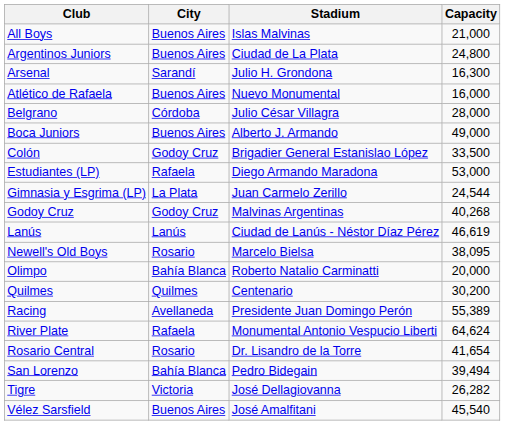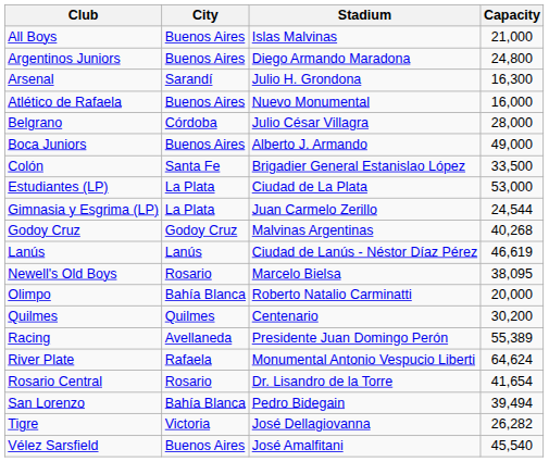 <table class="wikitable sortable">
 <tr>
 <th>Club</th>
 <th>City</th>
 <th>Stadium</th>
 <th>Capacity</th>
 </tr>
 <tr>
 <td><a href='#'>All Boys</a></td>
 <td><a href='#'>Buenos Aires</a></td>
 <td><a href='#'>Islas Malvinas</a></td>
 <td align="center">21,000</td>
 </tr>
 <tr>
 <td><a href='#'>Argentinos Juniors</a></td>
 <td><a href='#'>Buenos Aires</a></td>
-<td><a href='#'>Ciudad de La Plata</a></td>
+<td><a href='#'>Diego Armando Maradona</a></td>
 <td align="center">24,800</td>
 </tr>
 <tr>
 <td><a href='#'>Arsenal</a></td>
 <td><a href='#'>Sarandí</a></td>
 <td><a href='#'>Julio H. Grondona</a></td>
 <td align="center">16,300</td>
 </tr>
 <tr>
 <td><a href='#'>Atlético de Rafaela</a></td>
 <td><a href='#'>Buenos Aires</a></td>
 <td><a href='#'>Nuevo Monumental</a></td>
 <td align="center">16,000</td>
 </tr>
 <tr>
 <td><a href='#'>Belgrano</a></td>
 <td><a href='#'>Córdoba</a></td>
 <td><a href='#'>Julio César Villagra</a></td>
 <td align="center">28,000</td>
 </tr>
 <tr>
 <td><a href='#'>Boca Juniors</a></td>
 <td><a href='#'>Buenos Aires</a></td>
 <td><a href='#'>Alberto J. Armando</a></td>
 <td align="center">49,000</td>
 </tr>
 <tr>
 <td><a href='#'>Colón</a></td>
-<td><a href='#'>Godoy Cruz</a></td>
+<td><a href='#'>Santa Fe</a></td>
 <td><a href='#'>Brigadier General Estanislao López</a></td>
 <td align="center">33,500</td>
 </tr>
 <tr>
 <td><a href='#'>Estudiantes (LP)</a></td>
-<td><a href='#'>Rafaela</a></td>
-<td><a href='#'>Diego Armando Maradona</a></td>
+<td><a href='#'>La Plata</a></td>
+<td><a href='#'>Ciudad de La Plata</a></td>
 <td align="center">53,000</td>
 </tr>
 <tr>
 <td><a href='#'>Gimnasia y Esgrima (LP)</a></td>
 <td><a href='#'>La Plata</a></td>
 <td><a href='#'>Juan Carmelo Zerillo</a></td>
 <td align="center">24,544</td>
 </tr>
 <tr>
 <td><a href='#'>Godoy Cruz</a></td>
 <td><a href='#'>Godoy Cruz</a></td>
 <td><a href='#'>Malvinas Argentinas</a></td>
 <td align="center">40,268</td>
 </tr>
 <tr>
 <td><a href='#'>Lanús</a></td>
 <td><a href='#'>Lanús</a></td>
 <td><a href='#'>Ciudad de Lanús - Néstor Díaz Pérez</a></td>
 <td align="center">46,619</td>
 </tr>
 <tr>
 <td><a href='#'>Newell's Old Boys</a></td>
 <td><a href='#'>Rosario</a></td>
 <td><a href='#'>Marcelo Bielsa</a></td>
 <td align="center">38,095</td>
 </tr>
 <tr>
 <td><a href='#'>Olimpo</a></td>
 <td><a href='#'>Bahía Blanca</a></td>
 <td><a href='#'>Roberto Natalio Carminatti</a></td>
 <td align="center">20,000</td>
 </tr>
 <tr>
 <td><a href='#'>Quilmes</a></td>
 <td><a href='#'>Quilmes</a></td>
 <td><a href='#'>Centenario</a></td>
 <td align="center">30,200</td>
 </tr>
 <tr>
 <td><a href='#'>Racing</a></td>
 <td><a href='#'>Avellaneda</a></td>
 <td><a href='#'>Presidente Juan Domingo Perón</a></td>
 <td align="center">55,389</td>
 </tr>
 <tr>
 <td><a href='#'>River Plate</a></td>
 <td><a href='#'>Rafaela</a></td>
 <td><a href='#'>Monumental Antonio Vespucio Liberti</a></td>
 <td align="center">64,624</td>
 </tr>
 <tr>
 <td><a href='#'>Rosario Central</a></td>
 <td><a href='#'>Rosario</a></td>
 <td><a href='#'>Dr. Lisandro de la Torre</a></td>
 <td align="center">41,654</td>
 </tr>
 <tr>
 <td><a href='#'>San Lorenzo</a></td>
 <td><a href='#'>Bahía Blanca</a></td>
 <td><a href='#'>Pedro Bidegain</a></td>
 <td align="center">39,494</td>
 </tr>
 <tr>
 <td><a href='#'>Tigre</a></td>
 <td><a href='#'>Victoria</a></td>
 <td><a href='#'>José Dellagiovanna</a></td>
 <td align="center">26,282</td>
 </tr>
 <tr>
 <td><a href='#'>Vélez Sarsfield</a></td>
 <td><a href='#'>Buenos Aires</a></td>
 <td><a href='#'>José Amalfitani</a></td>
 <td align="center">45,540</td>
 </tr>
 </table>
